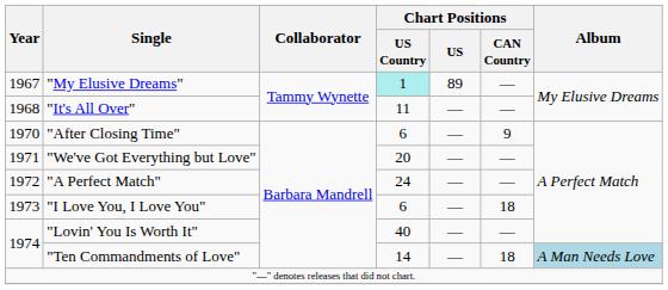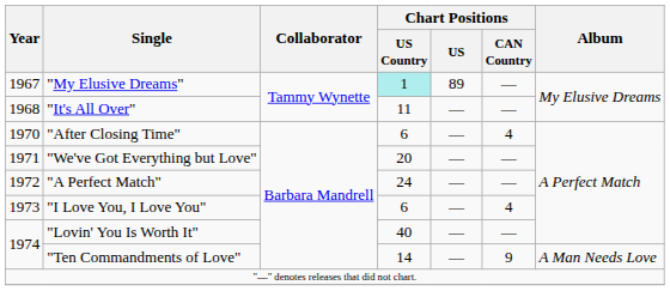 <table class="wikitable">
 <tr>
 <th rowspan="2">Year</th>
 <th rowspan="2">Single</th>
 <th rowspan="2">Collaborator</th>
 <th colspan="3">Chart Positions</th>
 <th rowspan="2">Album</th>
 </tr>
 <tr>
 <th width="45"><small>US Country</small></th>
 <th width="45"><small>US</small></th>
 <th width="45"><small>CAN Country</small></th>
 </tr>
 <tr>
 <td>1967</td>
 <td>"<a href='#'>My Elusive Dreams</a>"</td>
 <td align="center" rowspan="2"><a href='#'>Tammy Wynette</a></td>
 <td align="center" style="background: paleturquoise;">1</td>
 <td align="center">89</td>
 <td align="center">—</td>
 <td rowspan="2"><em>My Elusive Dreams</em></td>
 </tr>
 <tr>
 <td>1968</td>
 <td>"<a href='#'>It's All Over</a>"</td>
 <td align="center">11</td>
 <td align="center">—</td>
 <td align="center">—</td>
 </tr>
 <tr>
 <td>1970</td>
 <td>"After Closing Time"</td>
 <td align="center" rowspan="6"><a href='#'>Barbara Mandrell</a></td>
 <td align="center">6</td>
 <td align="center">—</td>
-<td align="center">9</td>
+<td align="center">4</td>
 <td rowspan="5"><em>A Perfect Match</em></td>
 </tr>
 <tr>
 <td>1971</td>
 <td>"We've Got Everything but Love"</td>
 <td align="center">20</td>
 <td align="center">—</td>
 <td align="center">—</td>
 </tr>
 <tr>
 <td>1972</td>
 <td>"A Perfect Match"</td>
 <td align="center">24</td>
 <td align="center">—</td>
 <td align="center">—</td>
 </tr>
 <tr>
 <td>1973</td>
 <td>"I Love You, I Love You"</td>
 <td align="center">6</td>
 <td align="center">—</td>
-<td align="center">18</td>
+<td align="center">4</td>
 </tr>
 <tr>
 <td rowspan="2">1974</td>
 <td>"Lovin' You Is Worth It"</td>
 <td align="center">40</td>
 <td align="center">—</td>
 <td align="center">—</td>
 </tr>
 <tr>
 <td>"Ten Commandments of Love"</td>
 <td align="center">14</td>
 <td align="center">—</td>
-<td align="center">18</td>
-<td style="background: lightblue;"><em>A Man Needs Love</em></td>
+<td align="center">9</td>
+<td><em>A Man Needs Love</em></td>
 </tr>
 <tr>
 <td align="center" colspan="7" style="font-size: 8pt">"—" denotes releases that did not chart.</td>
 </tr>
 <tr>
 </tr>
 </table>
